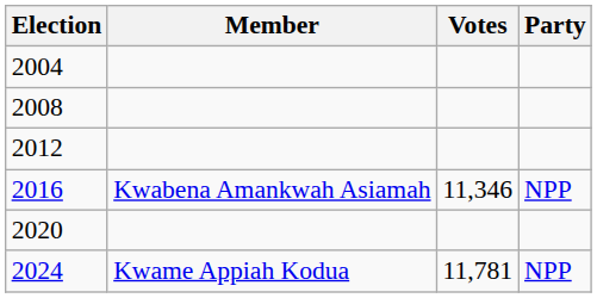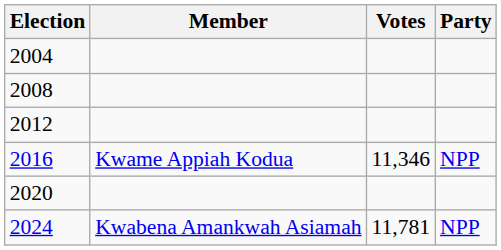 <table class="wikitable">
 <tr>
 <th>Election</th>
 <th>Member</th>
 <th>Votes</th>
 <th>Party</th>
 </tr>
 <tr>
 <td>2004</td>
 <td></td>
 <td></td>
 <td></td>
 </tr>
 <tr>
 <td>2008</td>
 <td></td>
 <td></td>
 <td></td>
 </tr>
 <tr>
 <td>2012</td>
 <td></td>
 <td></td>
 <td></td>
 </tr>
 <tr>
 <td><a href='#'>2016</a></td>
-<td><a href='#'>Kwabena Amankwah Asiamah</a></td>
+<td><a href='#'>Kwame Appiah Kodua</a></td>
 <td>11,346</td>
 <td><a href='#'>NPP</a></td>
 </tr>
 <tr>
 <td>2020</td>
 <td></td>
 <td></td>
 <td></td>
 </tr>
 <tr>
 <td><a href='#'>2024</a></td>
-<td><a href='#'>Kwame Appiah Kodua</a></td>
+<td><a href='#'>Kwabena Amankwah Asiamah</a></td>
 <td>11,781</td>
 <td><a href='#'>NPP</a></td>
 </tr>
 </table>
